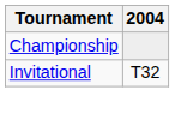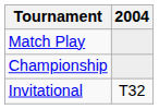 <table class="wikitable" style="text-align:center;">
 <tr>
 <th>Tournament</th>
 <th>2004</th>
+</tr>
+<tr>
+<td align="left"><a href='#'>Match Play</a></td>
+<td style="background:#eeeeee;"></td>
 </tr>
 <tr>
 <td align="left"><a href='#'>Championship</a></td>
 <td style="background:#eeeeee;"></td>
 </tr>
 <tr>
 <td align="left"><a href='#'>Invitational</a></td>
 <td>T32</td>
 </tr>
 </table>
